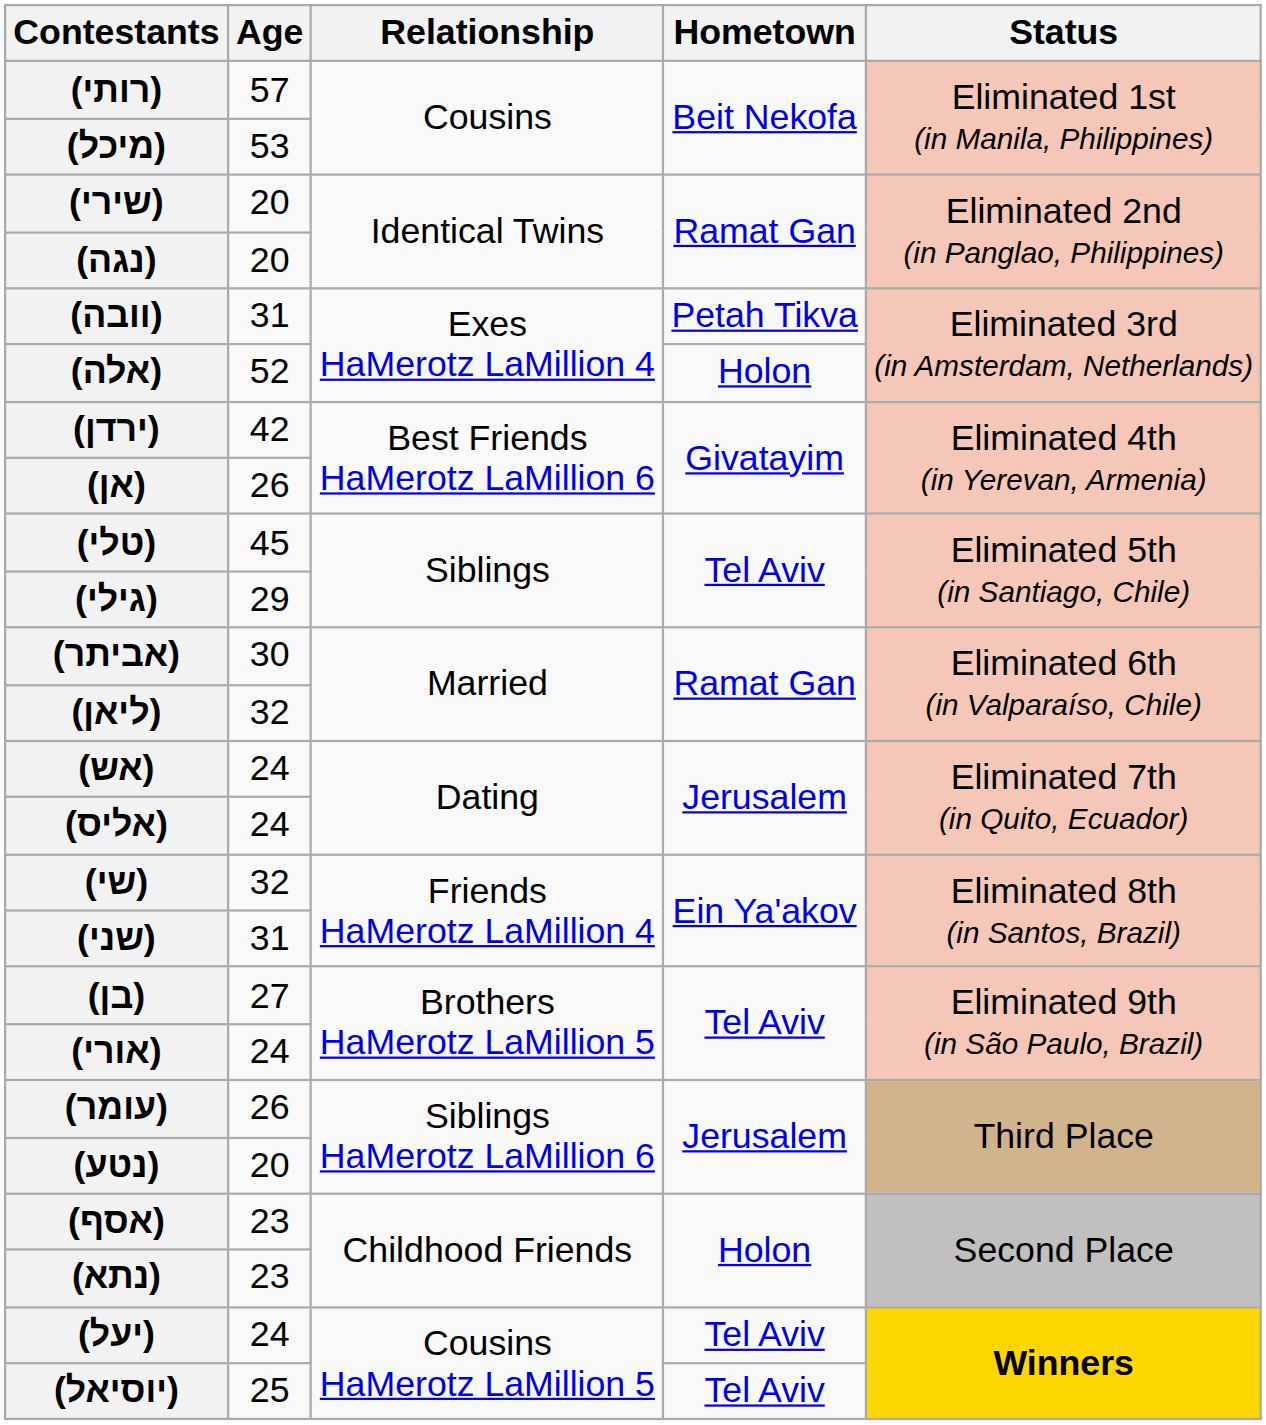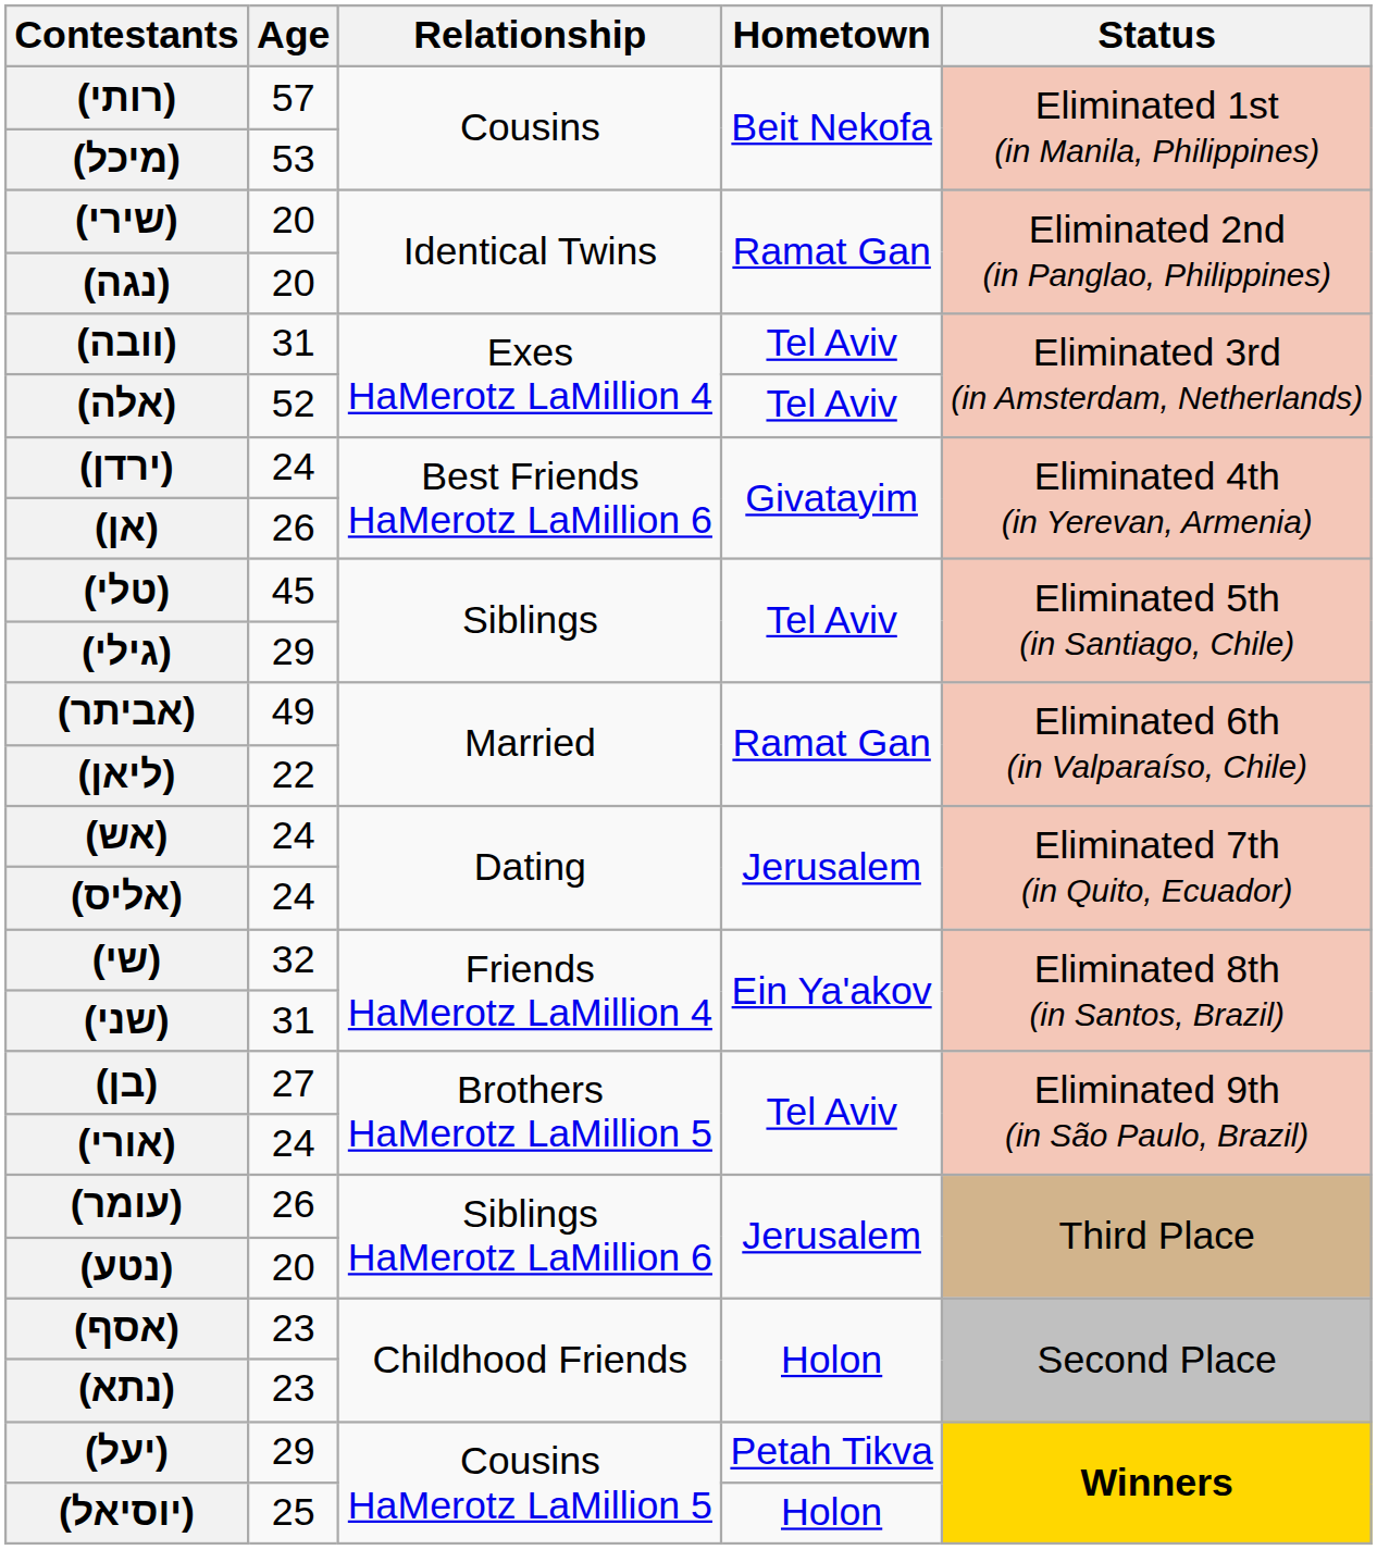 <table class="wikitable sortable" style="text-align:center;">
 <tr>
 <th scope="col">Contestants</th>
 <th scope="col">Age</th>
 <th class="unsortable" scope="col">Relationship</th>
 <th scope="col" class="unsortable">Hometown</th>
 <th scope="col">Status</th>
 </tr>
 <tr>
 <th scope="row"> (רותי)</th>
 <td>57</td>
 <td rowspan="2">Cousins</td>
 <td rowspan="2"><a href='#'>Beit Nekofa</a></td>
 <td rowspan="2" bgcolor="f4c7b8">Eliminated 1st<br><small><em>(in Manila, Philippines)</em></small></td>
 </tr>
 <tr>
 <th scope="row"> (מיכל)</th>
 <td>53</td>
 </tr>
 <tr>
 <th scope="row"> (שירי)</th>
 <td>20</td>
 <td rowspan="2">Identical Twins</td>
 <td rowspan="2"><a href='#'>Ramat Gan</a></td>
 <td rowspan="2" bgcolor="f4c7b8">Eliminated 2nd<br><small><em>(in Panglao, Philippines)</em></small></td>
 </tr>
 <tr>
 <th scope="row"> (נגה)</th>
 <td>20</td>
 </tr>
 <tr>
 <th scope="row"> (וובה)</th>
 <td>31</td>
 <td rowspan="2">Exes<br><a href='#'>HaMerotz LaMillion 4</a></td>
-<td><a href='#'>Petah Tikva</a></td>
+<td><a href='#'>Tel Aviv</a></td>
 <td rowspan="2" bgcolor="f4c7b8">Eliminated 3rd<br><small><em>(in Amsterdam, Netherlands)</em></small></td>
 </tr>
 <tr>
 <th scope="row"> (אלה)</th>
 <td>52</td>
-<td><a href='#'>Holon</a></td>
+<td><a href='#'>Tel Aviv</a></td>
 </tr>
 <tr>
 <th scope="row"> (ירדן)</th>
-<td>42</td>
+<td>24</td>
 <td rowspan="2">Best Friends<br><a href='#'>HaMerotz LaMillion 6</a></td>
 <td rowspan="2"><a href='#'>Givatayim</a></td>
 <td rowspan="2" bgcolor="f4c7b8">Eliminated 4th<br><small><em>(in Yerevan, Armenia)</em></small></td>
 </tr>
 <tr>
 <th scope="row"> (אן)</th>
 <td>26</td>
 </tr>
 <tr>
 <th scope="row"> (טלי)</th>
 <td>45</td>
 <td rowspan="2">Siblings</td>
 <td rowspan="2"><a href='#'>Tel Aviv</a></td>
 <td rowspan="2" bgcolor="f4c7b8">Eliminated 5th<br><small><em>(in Santiago, Chile)</em></small></td>
 </tr>
 <tr>
 <th scope="row"> (גילי)</th>
 <td>29</td>
 </tr>
 <tr>
 <th scope="row"> (אביתר)</th>
-<td>30</td>
+<td>49</td>
 <td rowspan="2">Married</td>
 <td rowspan="2"><a href='#'>Ramat Gan</a></td>
 <td rowspan="2" bgcolor="f4c7b8">Eliminated 6th<br><small><em>(in Valparaíso, Chile)</em></small></td>
 </tr>
 <tr>
 <th scope="row"> (ליאן)</th>
-<td>32</td>
+<td>22</td>
 </tr>
 <tr>
 <th scope="row"> (אש)</th>
 <td>24</td>
 <td rowspan="2">Dating</td>
 <td rowspan="2"><a href='#'>Jerusalem</a></td>
 <td rowspan="2" bgcolor="f4c7b8">Eliminated 7th<br><small><em>(in Quito, Ecuador)</em></small></td>
 </tr>
 <tr>
 <th scope="row"> (אליס)</th>
 <td>24</td>
 </tr>
 <tr>
 <th scope="row"> (שי)</th>
 <td>32</td>
 <td rowspan="2">Friends<br><a href='#'>HaMerotz LaMillion 4</a></td>
 <td rowspan="2"><a href='#'>Ein Ya'akov</a></td>
 <td rowspan="2" bgcolor="f4c7b8">Eliminated 8th<br><small><em>(in Santos, Brazil)</em></small></td>
 </tr>
 <tr>
 <th scope="row"> (שני)</th>
 <td>31</td>
 </tr>
 <tr>
 <th scope="row"> (בן)</th>
 <td>27</td>
 <td rowspan="2">Brothers<br><a href='#'>HaMerotz LaMillion 5</a></td>
 <td rowspan="2"><a href='#'>Tel Aviv</a></td>
 <td rowspan="2" bgcolor="f4c7b8">Eliminated 9th<br><small><em>(in São Paulo, Brazil)</em></small></td>
 </tr>
 <tr>
 <th scope="row"> (אורי)</th>
 <td>24</td>
 </tr>
 <tr>
 <th scope="row"> (עומר)</th>
 <td>26</td>
 <td rowspan="2">Siblings<br><a href='#'>HaMerotz LaMillion 6</a></td>
 <td rowspan="2"><a href='#'>Jerusalem</a></td>
 <td rowspan="2" bgcolor="tan">Third Place</td>
 </tr>
 <tr>
 <th scope="row"> (נטע)</th>
 <td>20</td>
 </tr>
 <tr>
 <th scope="row"> (אסף)</th>
 <td>23</td>
 <td rowspan="2">Childhood Friends</td>
 <td rowspan="2"><a href='#'>Holon</a></td>
 <td rowspan="2" bgcolor="silver">Second Place</td>
 </tr>
 <tr>
 <th scope="row"> (נתא)</th>
 <td>23</td>
 </tr>
 <tr>
 <th scope="row"> (יעל)</th>
-<td>24</td>
+<td>29</td>
 <td rowspan="2">Cousins<br><a href='#'>HaMerotz LaMillion 5</a></td>
-<td><a href='#'>Tel Aviv</a></td>
+<td><a href='#'>Petah Tikva</a></td>
 <td rowspan="2" bgcolor="gold"><strong>Winners</strong></td>
 </tr>
 <tr>
 <th scope="row"> (יוסיאל)</th>
 <td>25</td>
-<td><a href='#'>Tel Aviv</a></td>
+<td><a href='#'>Holon</a></td>
 </tr>
 </table>
